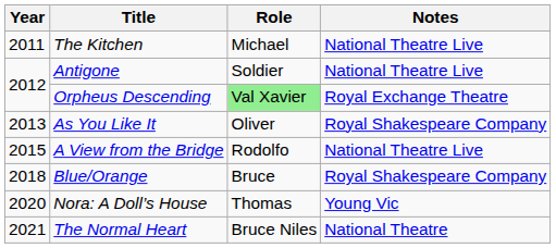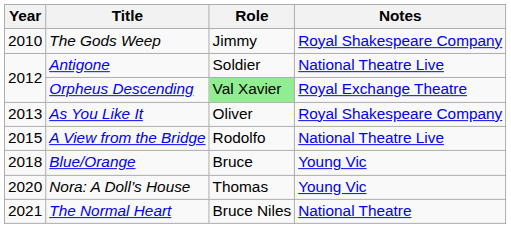 <table class="wikitable sortable">
 <tr>
 <th>Year</th>
 <th>Title</th>
 <th>Role</th>
 <th class="unsortable">Notes</th>
 </tr>
 <tr>
-<td>2011</td>
-<td><em>The Kitchen</em></td>
-<td>Michael</td>
-<td><a href='#'>National Theatre Live</a></td>
+<td>2010</td>
+<td><em>The Gods Weep</em></td>
+<td>Jimmy</td>
+<td><a href='#'>Royal Shakespeare Company</a></td>
 </tr>
 <tr>
 <td rowspan=2>2012</td>
 <td><em><a href='#'>Antigone</a></em></td>
 <td>Soldier</td>
 <td><a href='#'>National Theatre Live</a></td>
 </tr>
 <tr>
 <td><em><a href='#'>Orpheus Descending</a></em></td>
 <td style="background: lightgreen;">Val Xavier</td>
 <td><a href='#'>Royal Exchange Theatre</a></td>
 </tr>
 <tr>
 <td>2013</td>
 <td><em><a href='#'>As You Like It</a></em></td>
 <td>Oliver</td>
 <td><a href='#'>Royal Shakespeare Company</a></td>
 </tr>
 <tr>
 <td>2015</td>
 <td><em><a href='#'>A View from the Bridge</a></em></td>
 <td>Rodolfo</td>
 <td><a href='#'>National Theatre Live</a></td>
 </tr>
 <tr>
 <td>2018</td>
 <td><em><a href='#'>Blue/Orange</a></em></td>
 <td>Bruce</td>
-<td><a href='#'>Royal Shakespeare Company</a></td>
+<td><a href='#'>Young Vic</a></td>
 </tr>
 <tr>
 <td>2020</td>
 <td><em>Nora: A Doll’s House</em></td>
 <td>Thomas</td>
 <td><a href='#'>Young Vic</a></td>
 </tr>
 <tr>
 <td>2021</td>
 <td><em><a href='#'>The Normal Heart</a></em></td>
 <td>Bruce Niles</td>
 <td><a href='#'>National Theatre</a></td>
 </tr>
 </table>
